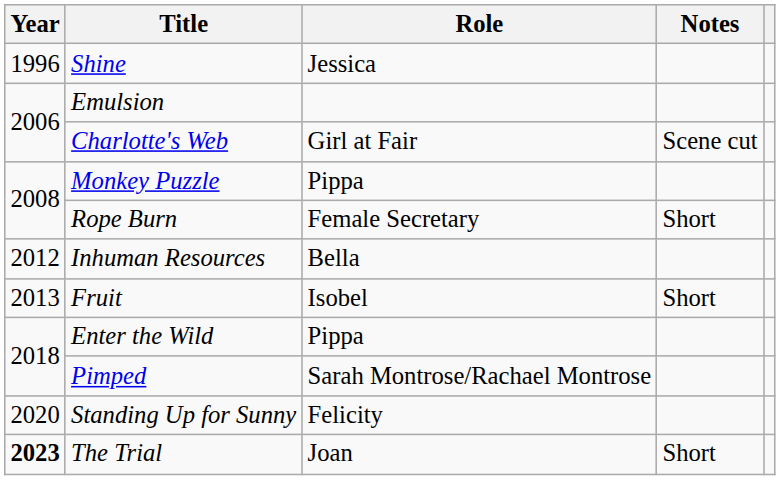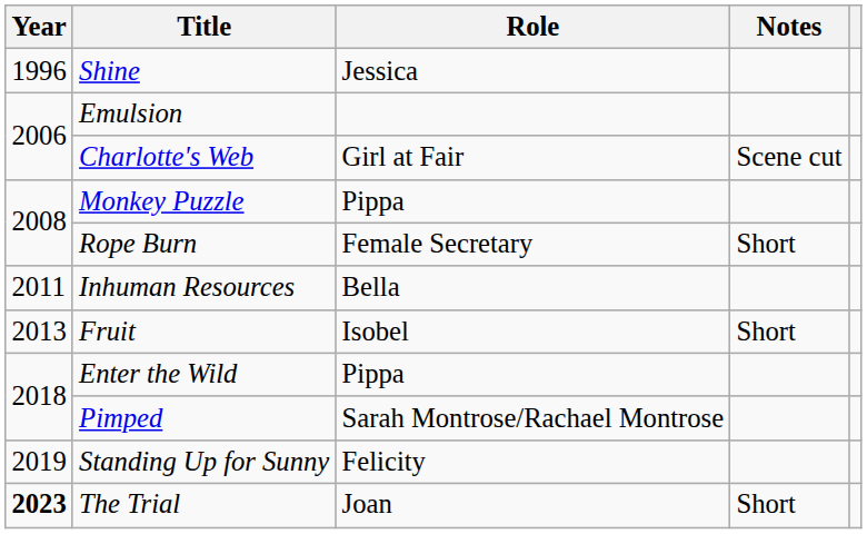 <table class="wikitable sortable">
 <tr>
 <th>Year</th>
 <th>Title</th>
 <th>Role</th>
 <th class="unsortable">Notes</th>
 <th></th>
 </tr>
 <tr>
 <td>1996</td>
 <td><em><a href='#'>Shine</a></em></td>
 <td>Jessica</td>
 <td></td>
 <td></td>
 </tr>
 <tr>
 <td rowspan="2">2006</td>
 <td><em>Emulsion</em></td>
 <td></td>
 <td></td>
 <td></td>
 </tr>
 <tr>
 <td><em><a href='#'>Charlotte's Web</a></em></td>
 <td>Girl at Fair</td>
 <td>Scene cut</td>
 <td></td>
 </tr>
 <tr>
 <td rowspan="2">2008</td>
 <td><em><a href='#'>Monkey Puzzle</a></em></td>
 <td>Pippa</td>
 <td></td>
 <td></td>
 </tr>
 <tr>
 <td><em>Rope Burn</em></td>
 <td>Female Secretary</td>
 <td>Short</td>
 <td></td>
 </tr>
 <tr>
-<td>2012</td>
+<td>2011</td>
 <td><em>Inhuman Resources</em></td>
 <td>Bella</td>
 <td></td>
 <td></td>
 </tr>
 <tr>
 <td>2013</td>
 <td><em>Fruit</em></td>
 <td>Isobel</td>
 <td>Short</td>
 <td></td>
 </tr>
 <tr>
 <td rowspan="2">2018</td>
 <td><em>Enter the Wild</em></td>
 <td>Pippa</td>
 <td></td>
 <td></td>
 </tr>
 <tr>
 <td><em><a href='#'>Pimped</a></em></td>
 <td>Sarah Montrose/Rachael Montrose</td>
 <td></td>
 <td></td>
 </tr>
 <tr>
-<td>2020</td>
+<td>2019</td>
 <td><em>Standing Up for Sunny</em></td>
 <td>Felicity</td>
 <td></td>
 <td></td>
 </tr>
 <tr>
 <td><strong>2023</strong></td>
 <td><em>The Trial</em></td>
 <td>Joan</td>
 <td>Short</td>
 <td></td>
 </tr>
 </table>
